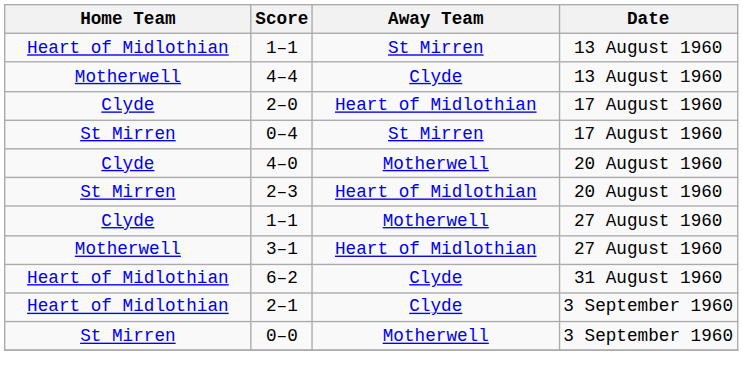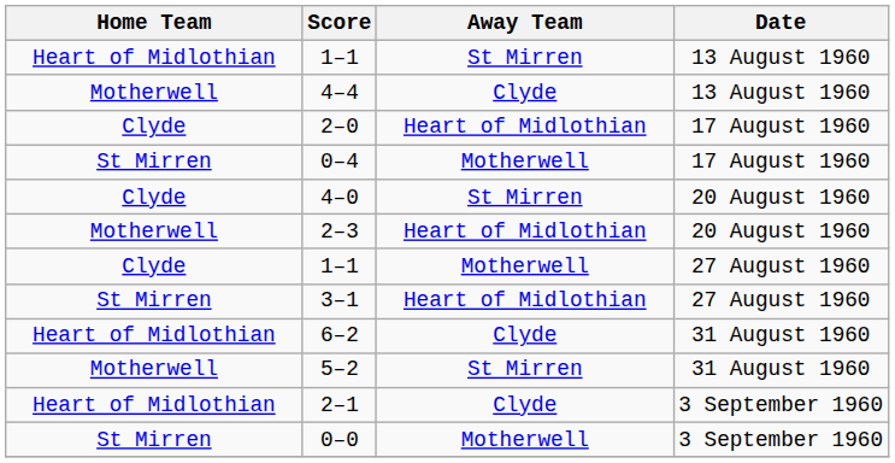 <table class="wikitable" style="text-align:center;">
 <tr>
 <th width=175>Home Team</th>
 <th width=20>Score</th>
 <th width=175>Away Team</th>
 <th width= 125>Date</th>
 </tr>
 <tr>
 <td><a href='#'>Heart of Midlothian</a></td>
 <td>1–1</td>
 <td><a href='#'>St Mirren</a></td>
 <td>13 August 1960</td>
 </tr>
 <tr>
 <td><a href='#'>Motherwell</a></td>
 <td>4–4</td>
 <td><a href='#'>Clyde</a></td>
 <td>13 August 1960</td>
 </tr>
 <tr>
 <td><a href='#'>Clyde</a></td>
 <td>2–0</td>
 <td><a href='#'>Heart of Midlothian</a></td>
 <td>17 August 1960</td>
 </tr>
 <tr>
 <td><a href='#'>St Mirren</a></td>
 <td>0–4</td>
-<td><a href='#'>St Mirren</a></td>
+<td><a href='#'>Motherwell</a></td>
 <td>17 August 1960</td>
 </tr>
 <tr>
 <td><a href='#'>Clyde</a></td>
 <td>4–0</td>
-<td><a href='#'>Motherwell</a></td>
+<td><a href='#'>St Mirren</a></td>
 <td>20 August 1960</td>
 </tr>
 <tr>
-<td><a href='#'>St Mirren</a></td>
+<td><a href='#'>Motherwell</a></td>
 <td>2–3</td>
 <td><a href='#'>Heart of Midlothian</a></td>
 <td>20 August 1960</td>
 </tr>
 <tr>
 <td><a href='#'>Clyde</a></td>
 <td>1–1</td>
 <td><a href='#'>Motherwell</a></td>
 <td>27 August 1960</td>
 </tr>
 <tr>
-<td><a href='#'>Motherwell</a></td>
+<td><a href='#'>St Mirren</a></td>
 <td>3–1</td>
 <td><a href='#'>Heart of Midlothian</a></td>
 <td>27 August 1960</td>
 </tr>
 <tr>
 <td><a href='#'>Heart of Midlothian</a></td>
 <td>6–2</td>
 <td><a href='#'>Clyde</a></td>
+<td>31 August 1960</td>
+</tr>
+<tr>
+<td><a href='#'>Motherwell</a></td>
+<td>5–2</td>
+<td><a href='#'>St Mirren</a></td>
 <td>31 August 1960</td>
 </tr>
 <tr>
 <td><a href='#'>Heart of Midlothian</a></td>
 <td>2–1</td>
 <td><a href='#'>Clyde</a></td>
 <td>3 September 1960</td>
 </tr>
 <tr>
 <td><a href='#'>St Mirren</a></td>
 <td>0–0</td>
 <td><a href='#'>Motherwell</a></td>
 <td>3 September 1960</td>
 </tr>
 <tr>
 </tr>
 </table>
